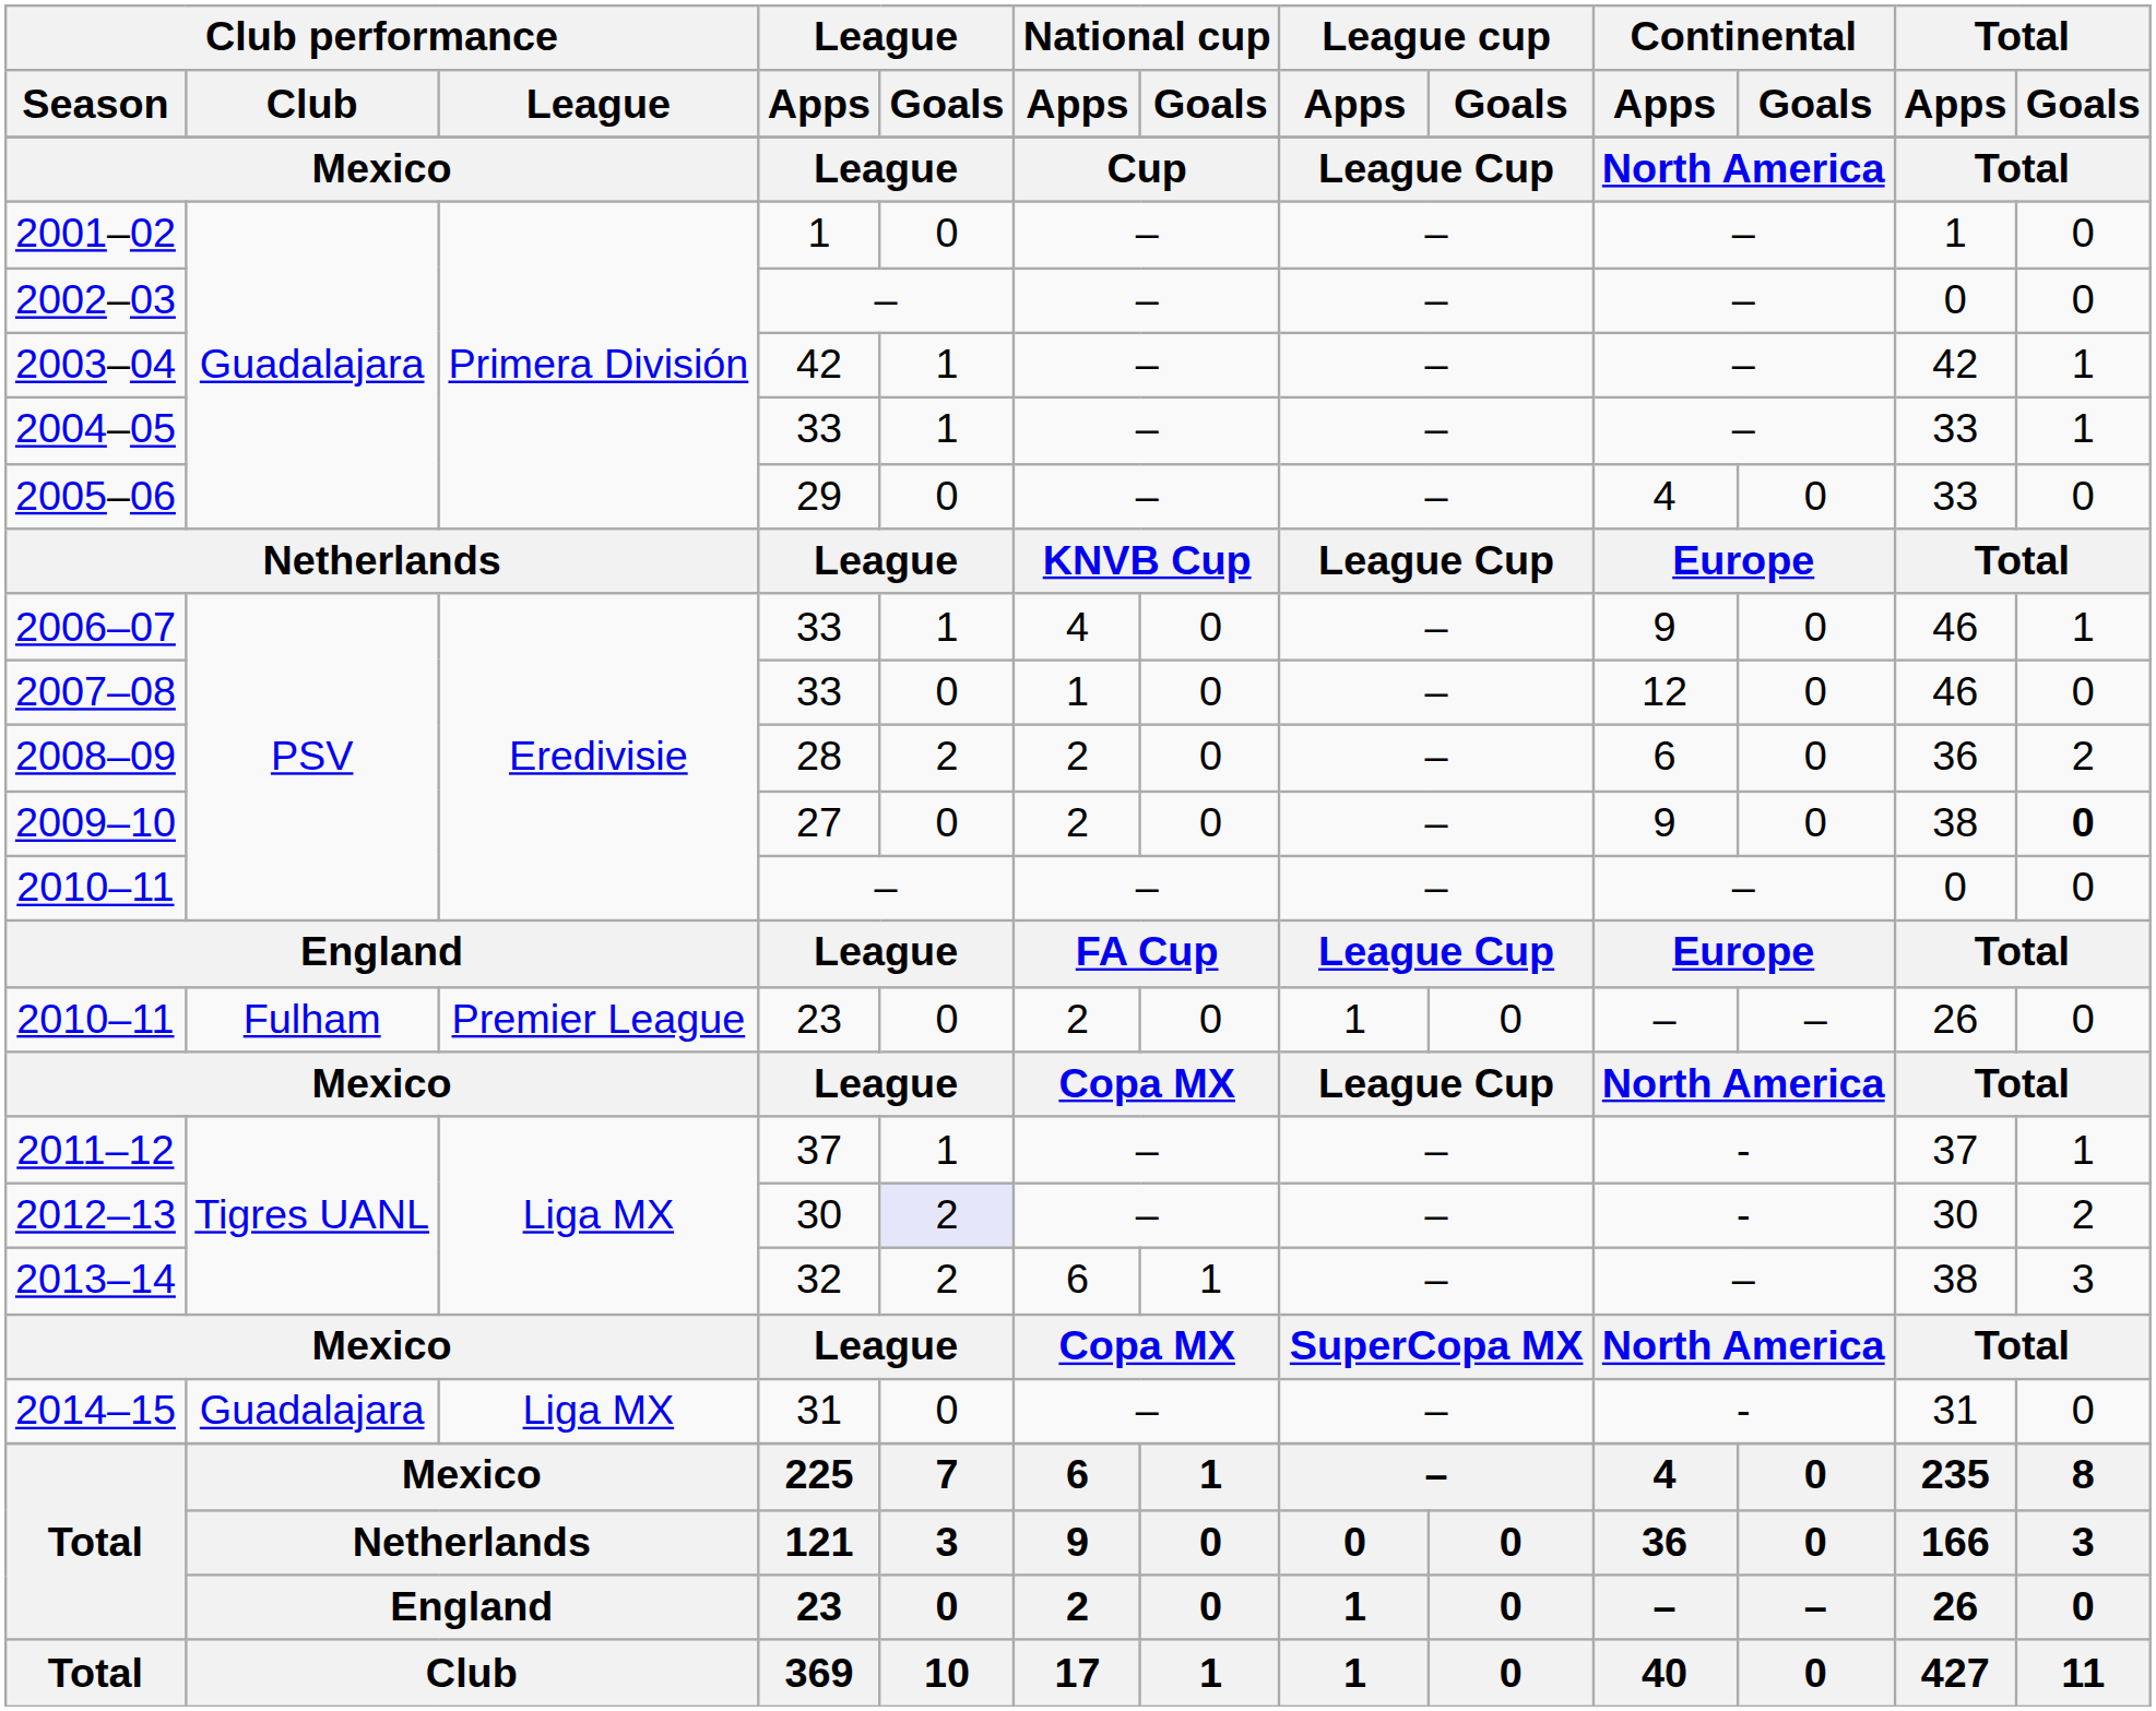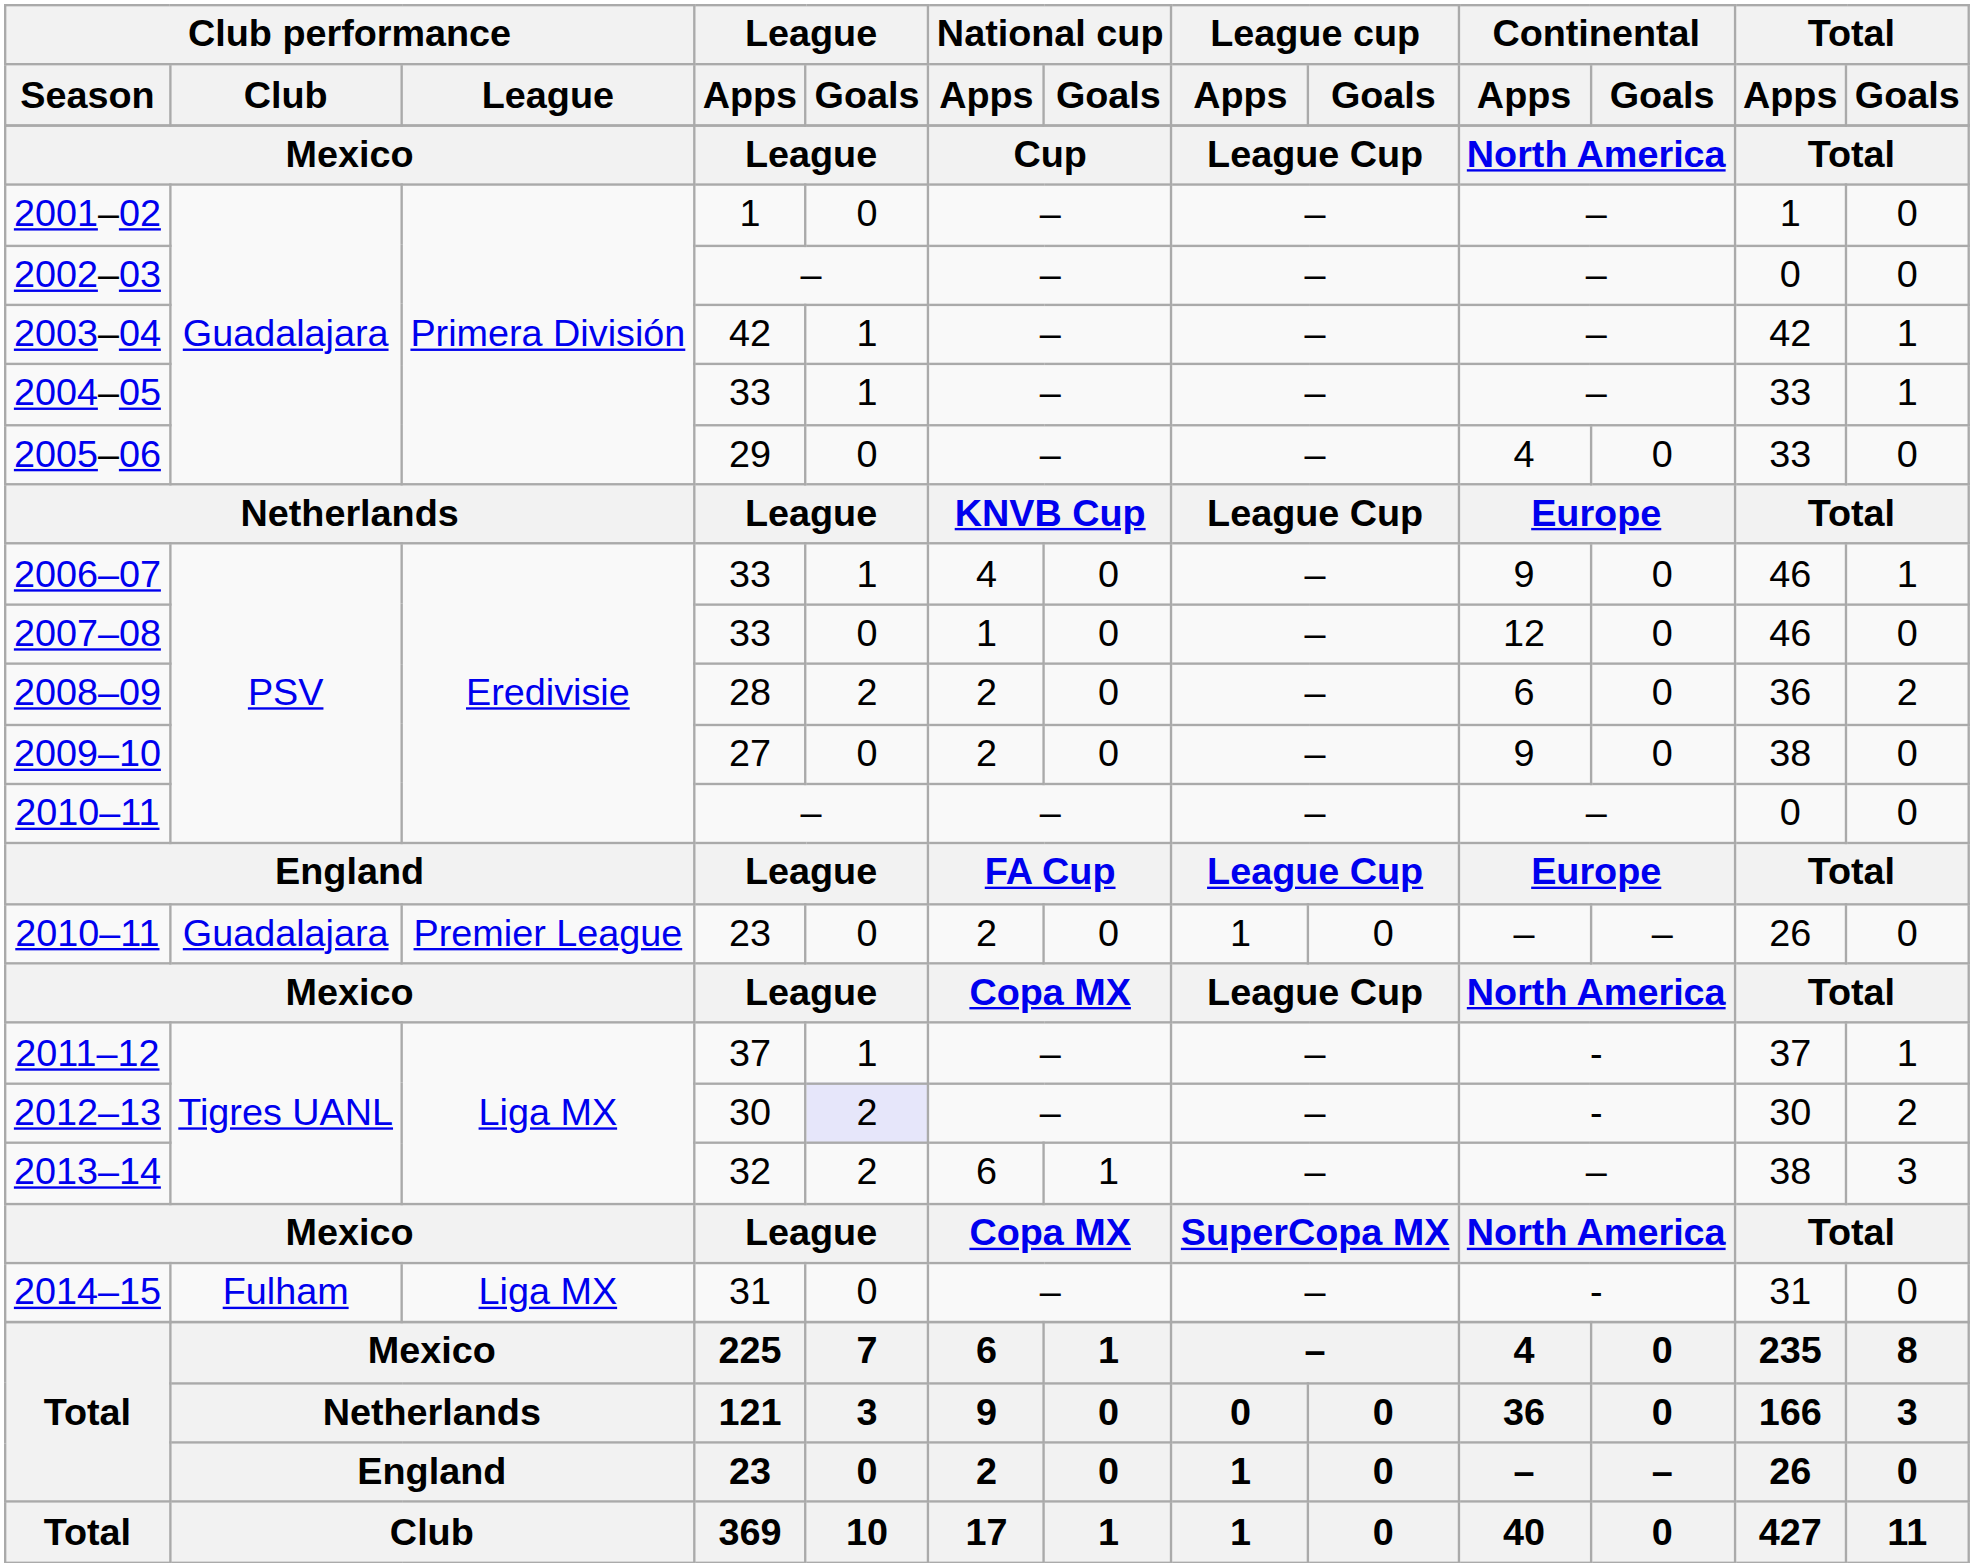 <table class="wikitable" style="text-align:center">
 <tr>
 <th colspan=3>Club performance</th>
 <th colspan=2>League</th>
 <th colspan=2>National cup</th>
 <th colspan=2>League cup</th>
 <th colspan=2>Continental</th>
 <th colspan=2>Total</th>
 </tr>
 <tr>
 <th>Season</th>
 <th>Club</th>
 <th>League</th>
 <th>Apps</th>
 <th>Goals</th>
 <th>Apps</th>
 <th>Goals</th>
 <th>Apps</th>
 <th>Goals</th>
 <th>Apps</th>
 <th>Goals</th>
 <th>Apps</th>
 <th>Goals</th>
 </tr>
 <tr>
 </tr>
 <tr>
 <th colspan=3>Mexico</th>
 <th colspan=2>League</th>
 <th colspan=2>Cup</th>
 <th colspan=2>League Cup</th>
 <th colspan=2><a href='#'>North America</a></th>
 <th colspan=2>Total</th>
 </tr>
 <tr>
 <td><a href='#'>2001</a>–<a href='#'>02</a></td>
 <td rowspan="5"><a href='#'>Guadalajara</a></td>
 <td rowspan="5"><a href='#'>Primera División</a></td>
 <td>1</td>
 <td>0</td>
 <td colspan="2">–</td>
 <td colspan="2">–</td>
 <td colspan="2">–</td>
 <td>1</td>
 <td>0</td>
 </tr>
 <tr>
 <td><a href='#'>2002</a>–<a href='#'>03</a></td>
 <td colspan="2">–</td>
 <td colspan="2">–</td>
 <td colspan="2">–</td>
 <td colspan="2">–</td>
 <td>0</td>
 <td>0</td>
 </tr>
 <tr>
 <td><a href='#'>2003</a>–<a href='#'>04</a></td>
 <td>42</td>
 <td>1</td>
 <td colspan="2">–</td>
 <td colspan="2">–</td>
 <td colspan="2">–</td>
 <td>42</td>
 <td>1</td>
 </tr>
 <tr>
 <td><a href='#'>2004</a>–<a href='#'>05</a></td>
 <td>33</td>
 <td>1</td>
 <td colspan="2">–</td>
 <td colspan="2">–</td>
 <td colspan="2">–</td>
 <td>33</td>
 <td>1</td>
 </tr>
 <tr>
 <td><a href='#'>2005</a>–<a href='#'>06</a></td>
 <td>29</td>
 <td>0</td>
 <td colspan="2">–</td>
 <td colspan="2">–</td>
 <td>4</td>
 <td>0</td>
 <td>33</td>
 <td>0</td>
 </tr>
 <tr>
 <th colspan=3>Netherlands</th>
 <th colspan=2>League</th>
 <th colspan=2><a href='#'>KNVB Cup</a></th>
 <th colspan=2>League Cup</th>
 <th colspan=2><a href='#'>Europe</a></th>
 <th colspan=2>Total</th>
 </tr>
 <tr>
 <td><a href='#'>2006–07</a></td>
 <td rowspan="5"><a href='#'>PSV</a></td>
 <td rowspan="5"><a href='#'>Eredivisie</a></td>
 <td>33</td>
 <td>1</td>
 <td>4</td>
 <td>0</td>
 <td colspan="2">–</td>
 <td>9</td>
 <td>0</td>
 <td>46</td>
 <td>1</td>
 </tr>
 <tr>
 <td><a href='#'>2007–08</a></td>
 <td>33</td>
 <td>0</td>
 <td>1</td>
 <td>0</td>
 <td colspan="2">–</td>
 <td>12</td>
 <td>0</td>
 <td>46</td>
 <td>0</td>
 </tr>
 <tr>
 <td><a href='#'>2008–09</a></td>
 <td>28</td>
 <td>2</td>
 <td>2</td>
 <td>0</td>
 <td colspan="2">–</td>
 <td>6</td>
 <td>0</td>
 <td>36</td>
 <td>2</td>
 </tr>
 <tr>
 <td><a href='#'>2009–10</a></td>
 <td>27</td>
 <td>0</td>
 <td>2</td>
 <td>0</td>
 <td colspan="2">–</td>
 <td>9</td>
 <td>0</td>
 <td>38</td>
-<td><strong>0</strong></td>
+<td>0</td>
 </tr>
 <tr>
 <td><a href='#'>2010–11</a></td>
 <td colspan="2">–</td>
 <td colspan="2">–</td>
 <td colspan="2">–</td>
 <td colspan="2">–</td>
 <td>0</td>
 <td>0</td>
 </tr>
 <tr>
 <th colspan=3>England</th>
 <th colspan=2>League</th>
 <th colspan=2><a href='#'>FA Cup</a></th>
 <th colspan=2><a href='#'>League Cup</a></th>
 <th colspan=2><a href='#'>Europe</a></th>
 <th colspan=2>Total</th>
 </tr>
 <tr>
 <td><a href='#'>2010–11</a></td>
-<td><a href='#'>Fulham</a></td>
+<td rowspan="1"><a href='#'>Guadalajara</a></td>
 <td><a href='#'>Premier League</a></td>
 <td>23</td>
 <td>0</td>
 <td>2</td>
 <td>0</td>
 <td>1</td>
 <td>0</td>
 <td>–</td>
 <td>–</td>
 <td>26</td>
 <td>0</td>
 </tr>
 <tr>
 <th colspan=3>Mexico</th>
 <th colspan=2>League</th>
 <th colspan=2><a href='#'>Copa MX</a></th>
 <th colspan=2>League Cup</th>
 <th colspan=2><a href='#'>North America</a></th>
 <th colspan=2>Total</th>
 </tr>
 <tr>
 <td><a href='#'>2011–12</a></td>
 <td rowspan="3"><a href='#'>Tigres UANL</a></td>
 <td rowspan="3"><a href='#'>Liga MX</a></td>
 <td>37</td>
 <td>1</td>
 <td colspan="2">–</td>
 <td colspan="2">–</td>
 <td colspan="2">-</td>
 <td>37</td>
 <td>1</td>
 </tr>
 <tr>
 <td><a href='#'>2012–13</a></td>
 <td>30</td>
 <td style="background: lavender;">2</td>
 <td colspan="2">–</td>
 <td colspan="2">–</td>
 <td colspan="2">-</td>
 <td>30</td>
 <td>2</td>
 </tr>
 <tr>
 <td><a href='#'>2013–14</a></td>
 <td>32</td>
 <td>2</td>
 <td>6</td>
 <td>1</td>
 <td colspan="2">–</td>
 <td colspan="2">–</td>
 <td>38</td>
 <td>3</td>
 </tr>
 <tr>
 <th colspan=3>Mexico</th>
 <th colspan=2>League</th>
 <th colspan=2><a href='#'>Copa MX</a></th>
 <th colspan=2><a href='#'>SuperCopa MX</a></th>
 <th colspan=2><a href='#'>North America</a></th>
 <th colspan=2>Total</th>
 </tr>
 <tr>
 <td><a href='#'>2014–15</a></td>
-<td rowspan="1"><a href='#'>Guadalajara</a></td>
+<td><a href='#'>Fulham</a></td>
 <td rowspan="1"><a href='#'>Liga MX</a></td>
 <td>31</td>
 <td>0</td>
 <td colspan="2">–</td>
 <td colspan="2">–</td>
 <td colspan="2">-</td>
 <td>31</td>
 <td>0</td>
 </tr>
 <tr>
 </tr>
 <tr>
 <th rowspan=3>Total</th>
 <th colspan=2>Mexico</th>
 <th>225</th>
 <th>7</th>
 <th>6</th>
 <th>1</th>
 <th colspan="2">–</th>
 <th>4</th>
 <th>0</th>
 <th>235</th>
 <th>8</th>
 </tr>
 <tr>
 <th colspan=2>Netherlands</th>
 <th>121</th>
 <th>3</th>
 <th>9</th>
 <th>0</th>
 <th>0</th>
 <th>0</th>
 <th>36</th>
 <th>0</th>
 <th>166</th>
 <th>3</th>
 </tr>
 <tr>
 <th colspan=2>England</th>
 <th>23</th>
 <th>0</th>
 <th>2</th>
 <th>0</th>
 <th>1</th>
 <th>0</th>
 <th>–</th>
 <th>–</th>
 <th>26</th>
 <th>0</th>
 </tr>
 <tr>
 <th rowspan=1>Total</th>
 <th colspan=2>Club</th>
 <th>369</th>
 <th>10</th>
 <th>17</th>
 <th>1</th>
 <th>1</th>
 <th>0</th>
 <th>40</th>
 <th>0</th>
 <th>427</th>
 <th>11</th>
 </tr>
 </table>
